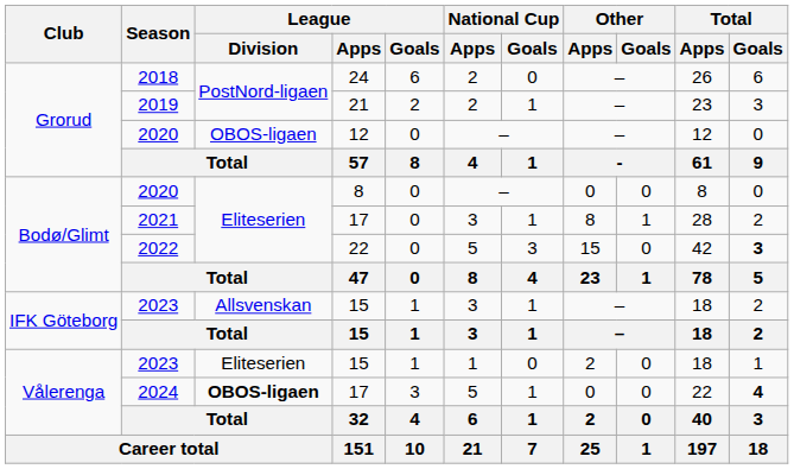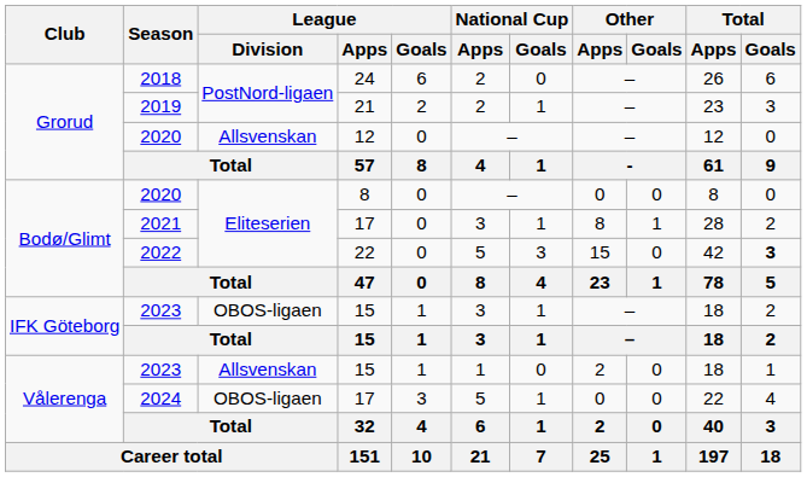 <table class="wikitable" style="text-align:center">
 <tr>
 <th rowspan="2">Club</th>
 <th rowspan="2">Season</th>
 <th colspan="3">League</th>
 <th colspan="2">National Cup</th>
 <th colspan="2">Other</th>
 <th colspan="2">Total</th>
 </tr>
 <tr>
 <th>Division</th>
 <th>Apps</th>
 <th>Goals</th>
 <th>Apps</th>
 <th>Goals</th>
 <th>Apps</th>
 <th>Goals</th>
 <th>Apps</th>
 <th>Goals</th>
 </tr>
 <tr>
 <td rowspan="4"><a href='#'>Grorud</a></td>
 <td><a href='#'>2018</a></td>
 <td rowspan="2"><a href='#'>PostNord-ligaen</a></td>
 <td>24</td>
 <td>6</td>
 <td>2</td>
 <td>0</td>
 <td colspan="2">–</td>
 <td>26</td>
 <td>6</td>
 </tr>
 <tr>
 <td><a href='#'>2019</a></td>
 <td>21</td>
 <td>2</td>
 <td>2</td>
 <td>1</td>
 <td colspan="2">–</td>
 <td>23</td>
 <td>3</td>
 </tr>
 <tr>
 <td><a href='#'>2020</a></td>
-<td><a href='#'>OBOS-ligaen</a></td>
+<td><a href='#'>Allsvenskan</a></td>
 <td>12</td>
 <td>0</td>
 <td colspan="2">–</td>
 <td colspan="2">–</td>
 <td>12</td>
 <td>0</td>
 </tr>
 <tr>
 <th colspan="2">Total</th>
 <th>57</th>
 <th>8</th>
 <th>4</th>
 <th>1</th>
 <th colspan="2">-</th>
 <th>61</th>
 <th>9</th>
 </tr>
 <tr>
 <td rowspan="4"><a href='#'>Bodø/Glimt</a></td>
 <td><a href='#'>2020</a></td>
 <td rowspan="3"><a href='#'>Eliteserien</a></td>
 <td>8</td>
 <td>0</td>
 <td colspan="2">–</td>
 <td>0</td>
 <td>0</td>
 <td>8</td>
 <td>0</td>
 </tr>
 <tr>
 <td><a href='#'>2021</a></td>
 <td>17</td>
 <td>0</td>
 <td>3</td>
 <td>1</td>
 <td>8</td>
 <td>1</td>
 <td>28</td>
 <td>2</td>
 </tr>
 <tr>
 <td><a href='#'>2022</a></td>
 <td>22</td>
 <td>0</td>
 <td>5</td>
 <td>3</td>
 <td>15</td>
 <td>0</td>
 <td>42</td>
 <td><strong>3</strong></td>
 </tr>
 <tr>
 <th colspan="2">Total</th>
 <th>47</th>
 <th>0</th>
 <th>8</th>
 <th>4</th>
 <th>23</th>
 <th>1</th>
 <th>78</th>
 <th>5</th>
 </tr>
 <tr>
 <td rowspan="2"><a href='#'>IFK Göteborg</a></td>
 <td><a href='#'>2023</a></td>
-<td><a href='#'>Allsvenskan</a></td>
+<td>OBOS-ligaen</td>
 <td>15</td>
 <td>1</td>
 <td>3</td>
 <td>1</td>
 <td colspan="2">–</td>
 <td>18</td>
 <td>2</td>
 </tr>
 <tr>
 <th colspan="2">Total</th>
 <th>15</th>
 <th>1</th>
 <th>3</th>
 <th>1</th>
 <th colspan="2">–</th>
 <th>18</th>
 <th>2</th>
 </tr>
 <tr>
 <td rowspan="3"><a href='#'>Vålerenga</a></td>
 <td><a href='#'>2023</a></td>
-<td>Eliteserien</td>
+<td><a href='#'>Allsvenskan</a></td>
 <td>15</td>
 <td>1</td>
 <td>1</td>
 <td>0</td>
 <td>2</td>
 <td>0</td>
 <td>18</td>
 <td>1</td>
 </tr>
 <tr>
 <td><a href='#'>2024</a></td>
-<td><strong>OBOS-ligaen</strong></td>
+<td>OBOS-ligaen</td>
 <td>17</td>
 <td>3</td>
 <td>5</td>
 <td>1</td>
 <td>0</td>
 <td>0</td>
 <td>22</td>
-<td><strong>4</strong></td>
+<td>4</td>
 </tr>
 <tr>
 <th colspan="2">Total</th>
 <th>32</th>
 <th>4</th>
 <th>6</th>
 <th>1</th>
 <th>2</th>
 <th>0</th>
 <th>40</th>
 <th>3</th>
 </tr>
 <tr>
 <th colspan="3">Career total</th>
 <th>151</th>
 <th>10</th>
 <th>21</th>
 <th>7</th>
 <th>25</th>
 <th>1</th>
 <th>197</th>
 <th>18</th>
 </tr>
 </table>
